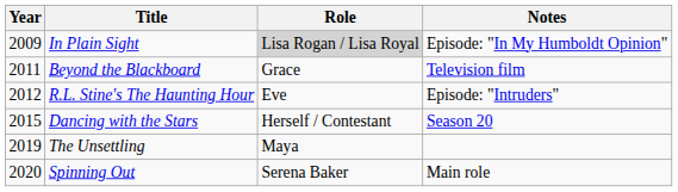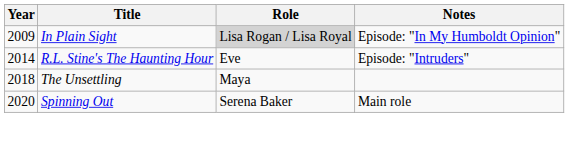 <table class="wikitable sortable">
 <tr>
 <th>Year</th>
 <th>Title</th>
 <th>Role</th>
 <th class="unsortable">Notes</th>
 </tr>
 <tr>
 <td>2009</td>
 <td><em><a href='#'>In Plain Sight</a></em></td>
 <td style="background: lightgrey;">Lisa Rogan / Lisa Royal</td>
 <td>Episode: "<a href='#'>In My Humboldt Opinion</a>"</td>
 </tr>
 <tr>
-<td>2011</td>
-<td><em><a href='#'>Beyond the Blackboard</a></em></td>
-<td>Grace</td>
-<td><a href='#'>Television film</a></td>
-</tr>
-<tr>
-<td>2012</td>
+<td>2014</td>
 <td><em><a href='#'>R.L. Stine's The Haunting Hour</a></em></td>
 <td>Eve</td>
 <td>Episode: "<a href='#'>Intruders</a>"</td>
 </tr>
 <tr>
-<td>2015</td>
-<td><em><a href='#'>Dancing with the Stars</a></em></td>
-<td>Herself / Contestant</td>
-<td><a href='#'>Season 20</a></td>
-</tr>
-<tr>
-<td>2019</td>
+<td>2018</td>
 <td><em>The Unsettling</em></td>
 <td>Maya</td>
 <td></td>
 </tr>
 <tr>
 <td>2020</td>
 <td><em><a href='#'>Spinning Out</a></em></td>
 <td>Serena Baker</td>
 <td>Main role</td>
 </tr>
 </table>
